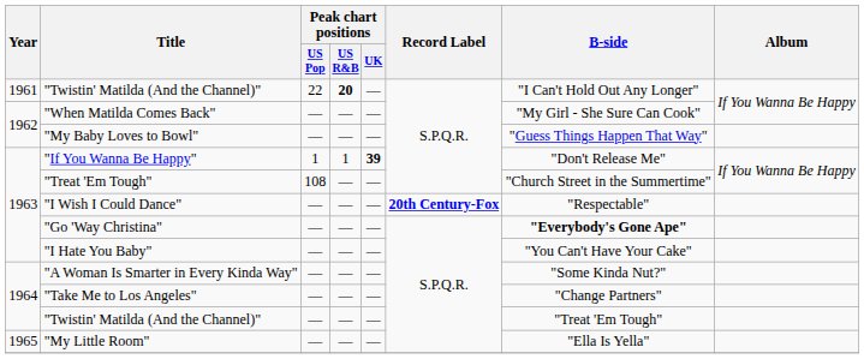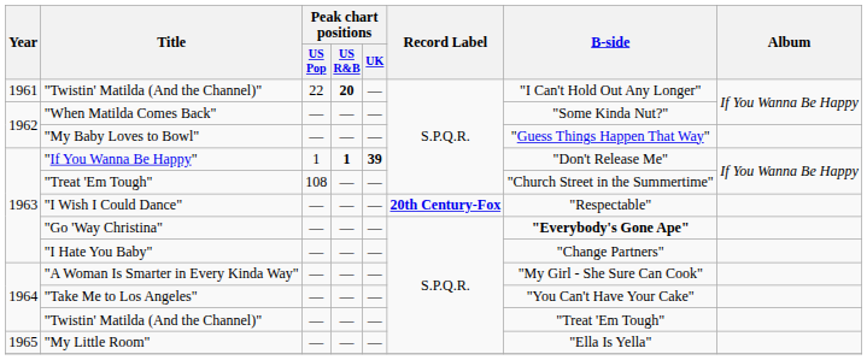 <table class="wikitable" style=text-align:center;>
 <tr>
 <th rowspan="2">Year</th>
 <th rowspan="2">Title</th>
 <th colspan="3">Peak chart<br>positions</th>
 <th rowspan="2">Record Label</th>
 <th rowspan="2"><a href='#'>B-side</a></th>
 <th rowspan="2">Album</th>
 </tr>
 <tr style="font-size:smaller;">
 <th align=centre><a href='#'>US<br>Pop</a></th>
 <th align=centre><a href='#'>US<br>R&B</a></th>
 <th align=centre><a href='#'>UK</a></th>
 </tr>
 <tr>
 <td rowspan="1">1961</td>
 <td align=left>"Twistin' Matilda (And the Channel)"</td>
 <td>22</td>
 <td><strong>20</strong></td>
 <td>—</td>
 <td rowspan="5">S.P.Q.R.</td>
 <td rowspan="1">"I Can't Hold Out Any Longer"</td>
 <td rowspan="2"><em>If You Wanna Be Happy</em></td>
 </tr>
 <tr>
 <td rowspan="2">1962</td>
 <td align=left>"When Matilda Comes Back"</td>
 <td>—</td>
 <td>—</td>
 <td>—</td>
-<td rowspan="1">"My Girl - She Sure Can Cook"</td>
+<td rowspan="1">"Some Kinda Nut?"</td>
 </tr>
 <tr>
 <td align=left>"My Baby Loves to Bowl"</td>
 <td>—</td>
 <td>—</td>
 <td>—</td>
 <td rowspan="1">"<a href='#'>Guess Things Happen That Way</a>"</td>
 <td rowspan="1"></td>
 </tr>
 <tr>
 <td rowspan="5">1963</td>
 <td align=left>"<a href='#'>If You Wanna Be Happy</a>"</td>
 <td>1</td>
-<td>1</td>
+<td><strong>1</strong></td>
 <td><strong>39</strong></td>
 <td rowspan="1">"Don't Release Me"</td>
 <td rowspan="2"><em>If You Wanna Be Happy</em></td>
 </tr>
 <tr>
 <td align=left>"Treat 'Em Tough"</td>
 <td>108</td>
 <td>—</td>
 <td>—</td>
 <td rowspan="1">"Church Street in the Summertime"</td>
 </tr>
 <tr>
 <td align=left>"I Wish I Could Dance"</td>
 <td>—</td>
 <td>—</td>
 <td>—</td>
 <td rowspan="1"><strong><a href='#'>20th Century-Fox</a></strong></td>
 <td rowspan="1">"Respectable"</td>
 <td rowspan="1"></td>
 </tr>
 <tr>
 <td align=left>"Go 'Way Christina"</td>
 <td>—</td>
 <td>—</td>
 <td>—</td>
 <td rowspan="6">S.P.Q.R.</td>
 <td rowspan="1"><strong>"Everybody's Gone Ape"</strong></td>
 <td rowspan="1"></td>
 </tr>
 <tr>
 <td align=left>"I Hate You Baby"</td>
 <td>—</td>
 <td>—</td>
 <td>—</td>
-<td rowspan="1">"You Can't Have Your Cake"</td>
+<td rowspan="1">"Change Partners"</td>
 <td rowspan="1"></td>
 </tr>
 <tr>
 <td rowspan="3">1964</td>
 <td align=left>"A Woman Is Smarter in Every Kinda Way"</td>
 <td>—</td>
 <td>—</td>
 <td>—</td>
-<td rowspan="1">"Some Kinda Nut?"</td>
+<td rowspan="1">"My Girl - She Sure Can Cook"</td>
 <td rowspan="1"></td>
 </tr>
 <tr>
 <td align=left>"Take Me to Los Angeles"</td>
 <td>—</td>
 <td>—</td>
 <td>—</td>
-<td rowspan="1">"Change Partners"</td>
+<td rowspan="1">"You Can't Have Your Cake"</td>
 <td rowspan="1"></td>
 </tr>
 <tr>
 <td align=left>"Twistin' Matilda (And the Channel)"</td>
 <td>—</td>
 <td>—</td>
 <td>—</td>
 <td rowspan="1">"Treat 'Em Tough"</td>
 <td rowspan="1"></td>
 </tr>
 <tr>
 <td rowspan="1">1965</td>
 <td align=left>"My Little Room"</td>
 <td>—</td>
 <td>—</td>
 <td>—</td>
 <td rowspan="1">"Ella Is Yella"</td>
 <td rowspan="1"></td>
 </tr>
 <tr>
 </tr>
 </table>
